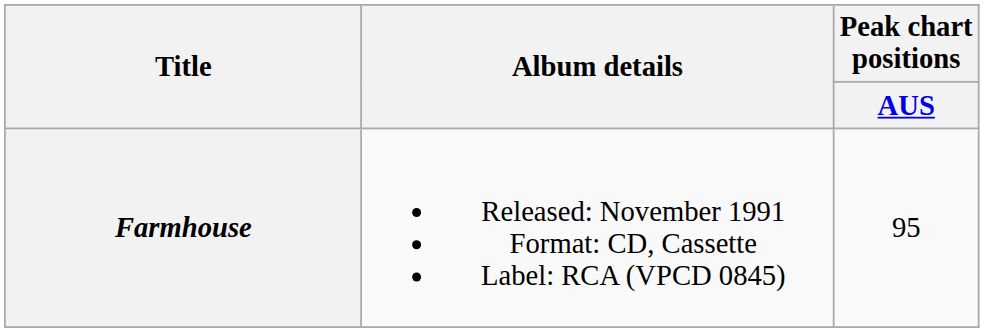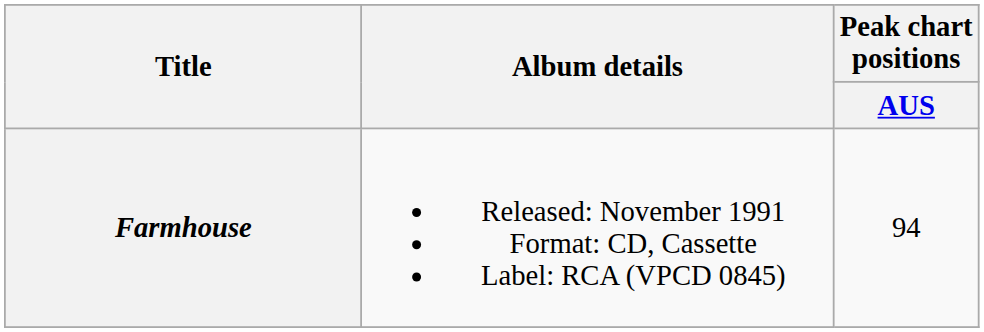 <table class="wikitable plainrowheaders" style="text-align:center;" border="1">
 <tr>
 <th scope="col" rowspan="2" style="width:12em;">Title</th>
 <th scope="col" rowspan="2" style="width:16em;">Album details</th>
 <th scope="col" colspan="1">Peak chart<br>positions</th>
 </tr>
 <tr>
 <th scope="col" style="text-align:center;"><a href='#'>AUS</a><br></th>
 </tr>
 <tr>
 <th scope="row"><em>Farmhouse</em></th>
 <td><br><ul><li>Released: November 1991</li><li>Format: CD, Cassette</li><li>Label: RCA (VPCD 0845)</li></ul></td>
-<td align="center">95</td>
+<td align="center">94</td>
 </tr>
 </table>
